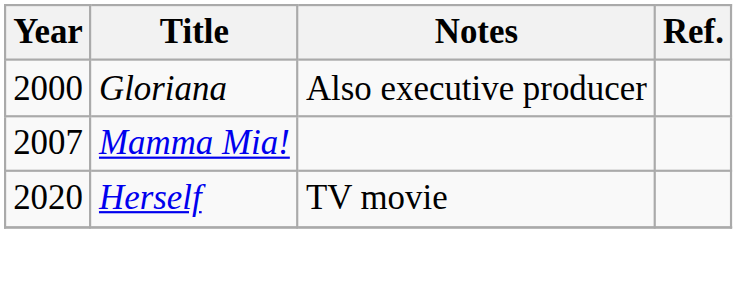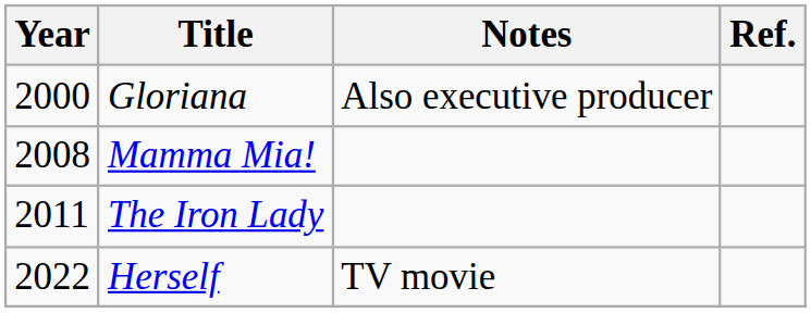 <table class="wikitable">
 <tr>
 <th>Year</th>
 <th>Title</th>
 <th>Notes</th>
 <th>Ref.</th>
 </tr>
 <tr>
 <td>2000</td>
 <td><em>Gloriana</em></td>
 <td>Also executive producer</td>
 <td></td>
 </tr>
 <tr>
-<td>2007</td>
+<td>2008</td>
 <td><em><a href='#'>Mamma Mia!</a></em></td>
 <td></td>
 <td></td>
 </tr>
 <tr>
-<td>2020</td>
+<td>2011</td>
+<td><em><a href='#'>The Iron Lady</a></em></td>
+<td></td>
+<td></td>
+</tr>
+<tr>
+<td>2022</td>
 <td><em><a href='#'>Herself</a></em></td>
 <td>TV movie</td>
 <td></td>
 </tr>
 <tr>
 </tr>
 </table>
